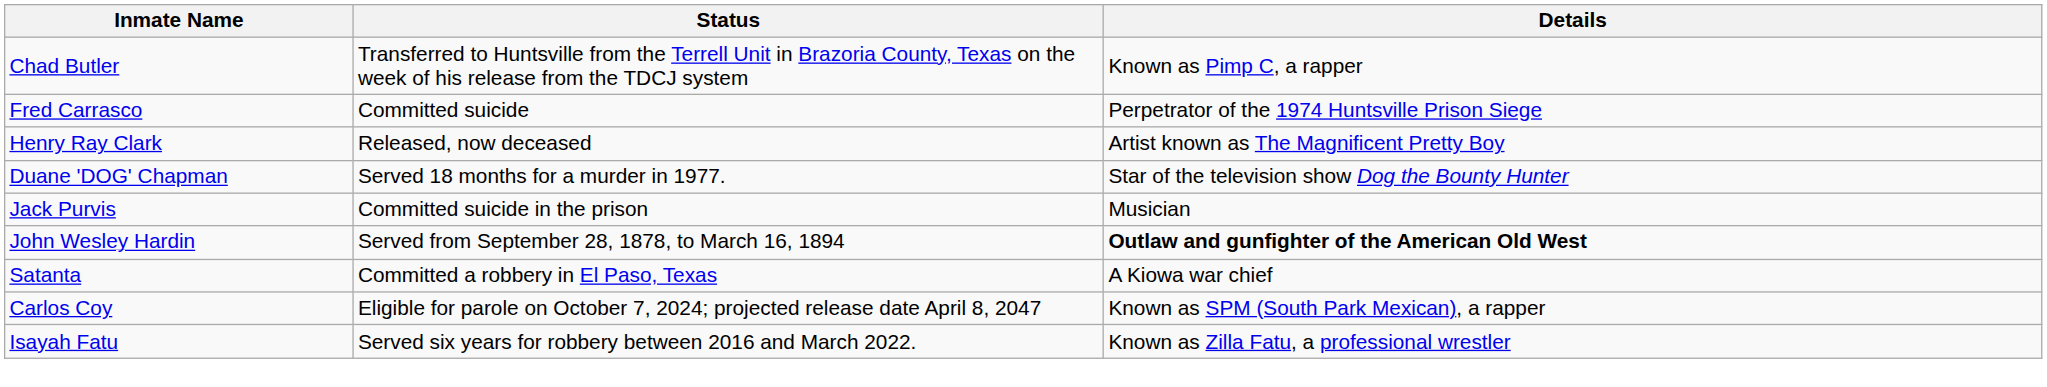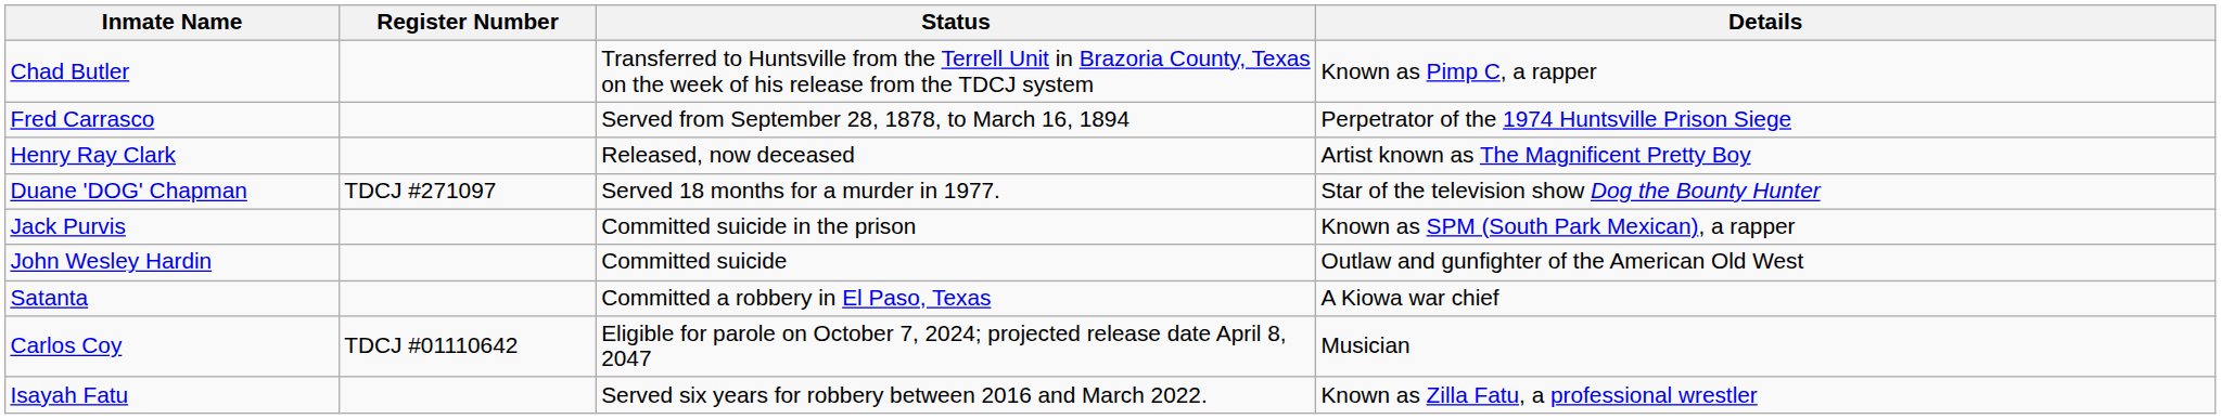 <table class="wikitable sortable">
 <tr>
 <th width=13%>Inmate Name</th>
+<th width=10%>Register Number</th>
 <th width=28%>Status</th>
 <th width=35%>Details</th>
 </tr>
 <tr>
 <td><a href='#'>Chad Butler</a></td>
+<td style="text-align:center;"></td>
 <td>Transferred to Huntsville from the <a href='#'>Terrell Unit</a> in <a href='#'>Brazoria County, Texas</a> on the week of his release from the TDCJ system</td>
 <td>Known as <a href='#'>Pimp C</a>, a rapper</td>
 </tr>
 <tr>
 <td><a href='#'>Fred Carrasco</a></td>
-<td>Committed suicide</td>
+<td style="text-align:center;"></td>
+<td>Served from September 28, 1878, to March 16, 1894</td>
 <td>Perpetrator of the <a href='#'>1974 Huntsville Prison Siege</a></td>
 </tr>
 <tr>
 <td><a href='#'>Henry Ray Clark</a></td>
+<td style="text-align:center;"></td>
 <td>Released, now deceased</td>
 <td>Artist known as <a href='#'>The Magnificent Pretty Boy</a></td>
 </tr>
 <tr>
 <td><a href='#'>Duane 'DOG' Chapman</a></td>
+<td>TDCJ #271097</td>
 <td>Served 18 months for a murder in 1977.</td>
 <td>Star of the television show <em><a href='#'>Dog the Bounty Hunter</a></em></td>
 </tr>
 <tr>
 <td><a href='#'>Jack Purvis</a></td>
+<td style="text-align:center;"></td>
 <td>Committed suicide in the prison</td>
-<td>Musician</td>
+<td>Known as <a href='#'>SPM (South Park Mexican)</a>, a rapper</td>
 </tr>
 <tr>
 <td><a href='#'>John Wesley Hardin</a></td>
-<td>Served from September 28, 1878, to March 16, 1894</td>
-<td><strong>Outlaw and gunfighter of the American Old West</strong></td>
+<td style="text-align:center;"></td>
+<td>Committed suicide</td>
+<td>Outlaw and gunfighter of the American Old West</td>
 </tr>
 <tr>
 <td><a href='#'>Satanta</a></td>
+<td style="text-align:center;"></td>
 <td>Committed a robbery in <a href='#'>El Paso, Texas</a></td>
 <td>A Kiowa war chief</td>
 </tr>
 <tr>
 <td><a href='#'>Carlos Coy</a></td>
+<td>TDCJ #01110642</td>
 <td>Eligible for parole on October 7, 2024; projected release date April 8, 2047</td>
-<td>Known as <a href='#'>SPM (South Park Mexican)</a>, a rapper</td>
+<td>Musician</td>
 </tr>
 <tr>
 <td><a href='#'>Isayah Fatu</a></td>
+<td style="text-align:center;"></td>
 <td>Served six years for robbery between 2016 and March 2022.</td>
 <td>Known as <a href='#'>Zilla Fatu</a>, a <a href='#'>professional wrestler</a></td>
 </tr>
 </table>
